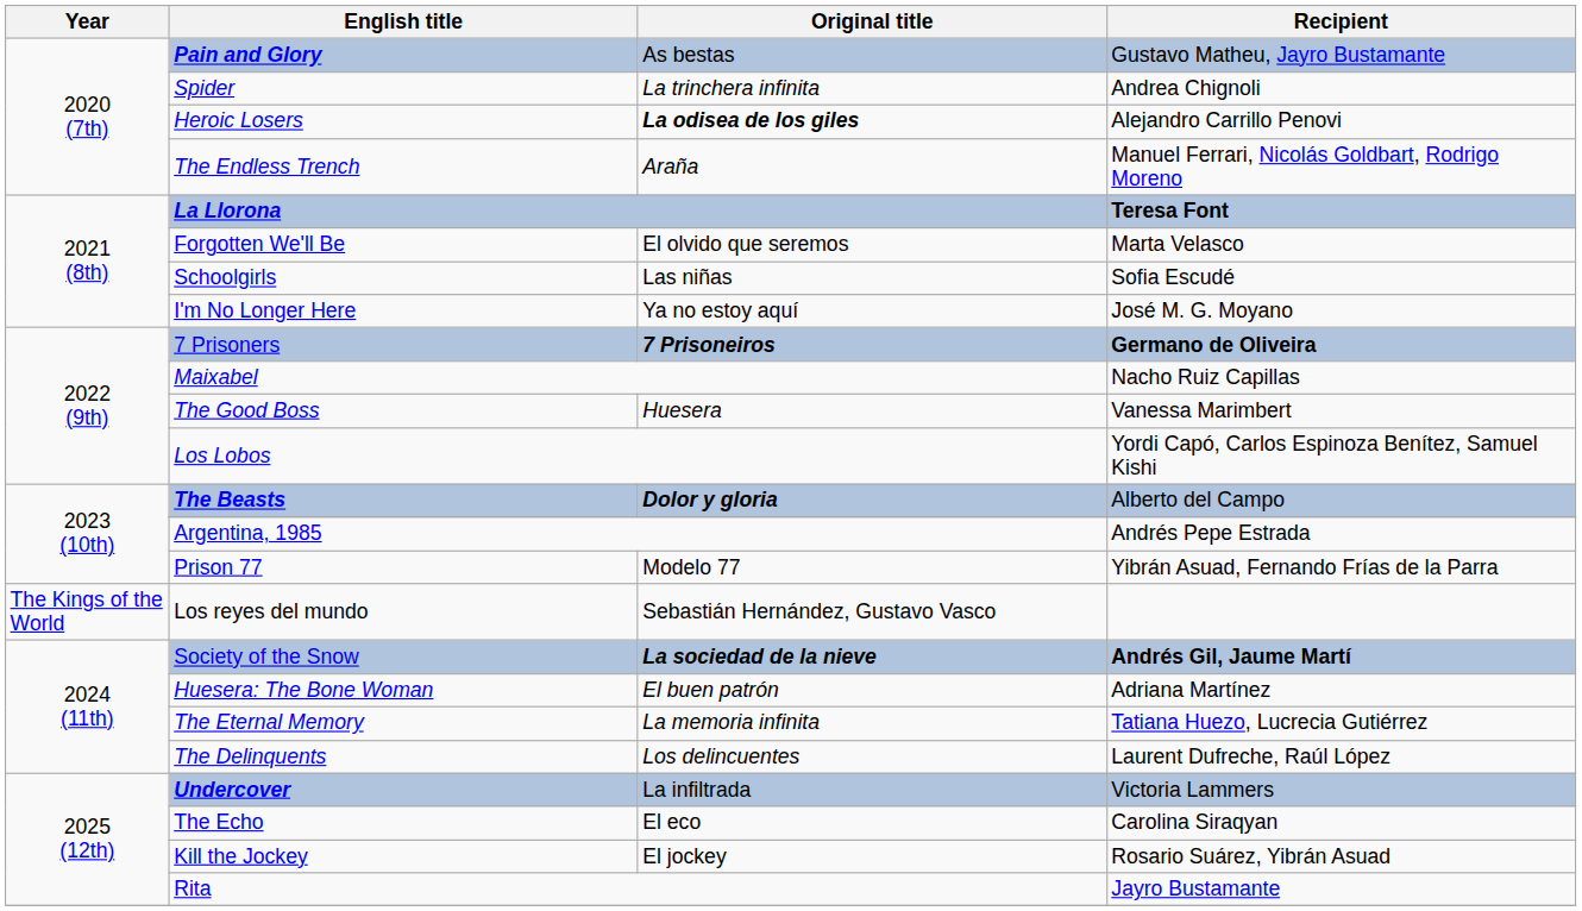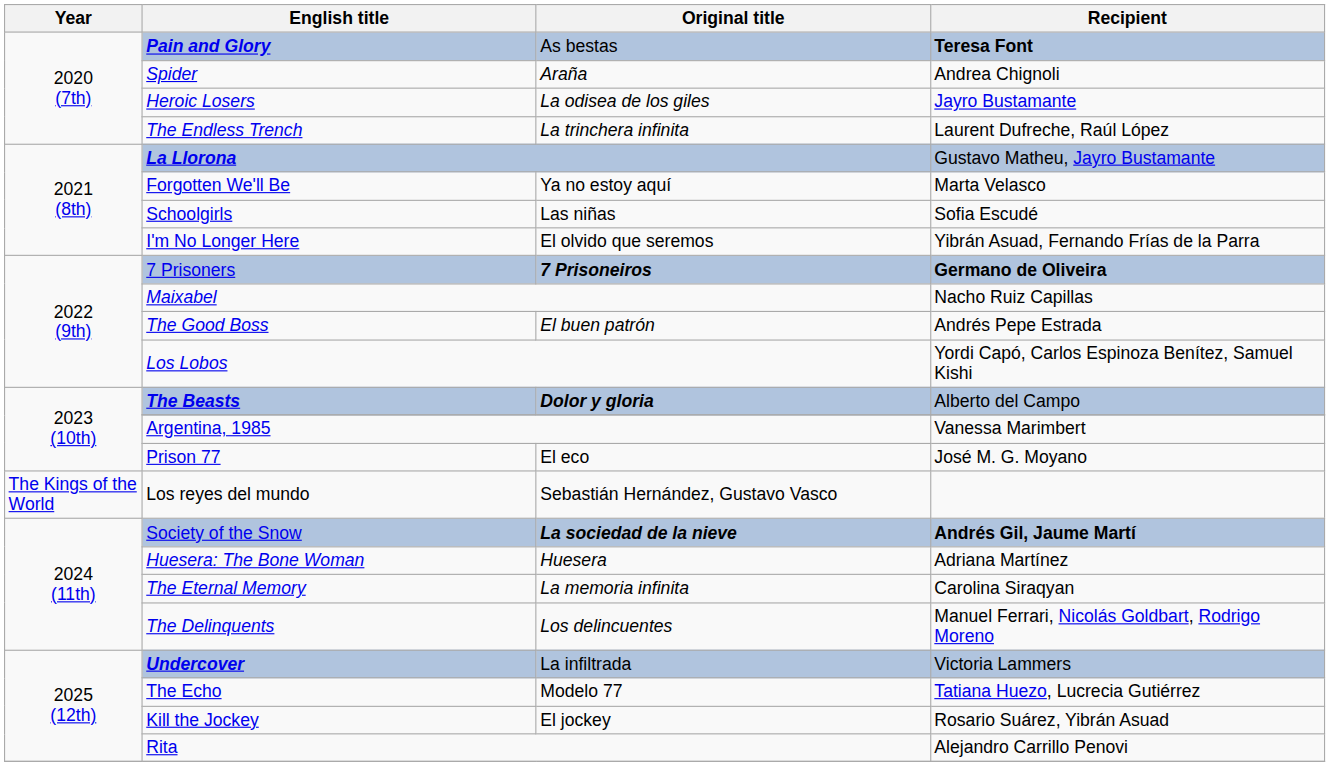 <table class="wikitable" width="95%" cellpadding="6">
 <tr>
 <th width="100"><strong>Year</strong></th>
 <th width="300"><strong>English title</strong></th>
 <th width="300"><strong>Original title</strong></th>
 <th width="300"><strong>Recipient</strong></th>
 </tr>
 <tr>
 <td rowspan="4" style="text-align:center;">2020<br><a href='#'>(7th)</a><br></td>
 <td style="background:#B0C4DE;"> <strong><em><a href='#'>Pain and Glory</a></em></strong></td>
 <td style="background:#B0C4DE;"></em></strong>As bestas<strong><em></td>
-<td style="background:#B0C4DE;"></strong>Gustavo Matheu, <a href='#'>Jayro Bustamante</a><strong></td>
+<td style="background:#B0C4DE;"><strong>Teresa Font</strong></td>
 </tr>
 <tr>
 <td> <em><a href='#'>Spider</a></em></td>
-<td><em>La trinchera infinita</em></td>
+<td><em>Araña</em></td>
 <td>Andrea Chignoli</td>
 </tr>
 <tr>
 <td> <em><a href='#'>Heroic Losers</a></em></td>
-<td><strong><em>La odisea de los giles</em></strong></td>
-<td>Alejandro Carrillo Penovi</td>
+<td><em>La odisea de los giles</em></td>
+<td><a href='#'>Jayro Bustamante</a></td>
 </tr>
 <tr>
 <td> <em><a href='#'>The Endless Trench</a></em></td>
-<td><em>Araña</em></td>
-<td>Manuel Ferrari, <a href='#'>Nicolás Goldbart</a>, <a href='#'>Rodrigo Moreno</a></td>
+<td><em>La trinchera infinita</em></td>
+<td>Laurent Dufreche, Raúl López</td>
 </tr>
 <tr>
 <td rowspan="4" style="text-align:center;">2021<br><a href='#'>(8th)</a><br></td>
 <td style="background:#B0C4DE;" colspan="2"><strong> <em><a href='#'>La Llorona</a><strong><em></td>
-<td style="background:#B0C4DE;"><strong>Teresa Font</strong></td>
+<td style="background:#B0C4DE;"></strong>Gustavo Matheu, <a href='#'>Jayro Bustamante</a><strong></td>
 </tr>
 <tr>
 <td> </em><a href='#'>Forgotten We'll Be</a><em></td>
-<td></em>El olvido que seremos<em></td>
+<td></em>Ya no estoy aquí<em></td>
 <td>Marta Velasco</td>
 </tr>
 <tr>
 <td> </em><a href='#'>Schoolgirls</a><em></td>
 <td></em>Las niñas<em></td>
 <td>Sofia Escudé</td>
 </tr>
 <tr>
 <td> </em><a href='#'>I'm No Longer Here</a><em></td>
-<td></em>Ya no estoy aquí<em></td>
-<td>José M. G. Moyano</td>
+<td></em>El olvido que seremos<em></td>
+<td>Yibrán Asuad, Fernando Frías de la Parra</td>
 </tr>
 <tr>
 <td rowspan="4" style="text-align:center;">2022<br><a href='#'>(9th)</a><br></td>
 <td style="background:#B0C4DE;"></strong> </em><a href='#'>7 Prisoners</a></em></strong></td>
 <td style="background:#B0C4DE;"><strong><em>7 Prisoneiros</em></strong></td>
 <td style="background:#B0C4DE;"><strong>Germano de Oliveira</strong></td>
 </tr>
 <tr>
 <td colspan="2"> <em><a href='#'>Maixabel</a></em></td>
 <td>Nacho Ruiz Capillas</td>
 </tr>
 <tr>
 <td> <em><a href='#'>The Good Boss</a></em></td>
-<td><em>Huesera</em></td>
-<td>Vanessa Marimbert</td>
+<td><em>El buen patrón</em></td>
+<td>Andrés Pepe Estrada</td>
 </tr>
 <tr>
 <td colspan="2"> <em><a href='#'>Los Lobos</a></em></td>
 <td>Yordi Capó, Carlos Espinoza Benítez, Samuel Kishi</td>
 </tr>
 <tr>
 <td rowspan="4" style="text-align:center;">2023<br><a href='#'>(10th)</a><br></td>
 <td style="background:#B0C4DE;"><strong> <em><a href='#'>The Beasts</a><strong><em></td>
 <td style="background:#B0C4DE;"><strong><em>Dolor y gloria</em></strong></td>
 <td style="background:#B0C4DE;"></strong>Alberto del Campo<strong></td>
 </tr>
 <tr>
 </tr>
 <tr>
 <td colspan="2"> </em><a href='#'>Argentina, 1985</a><em></td>
-<td>Andrés Pepe Estrada</td>
+<td>Vanessa Marimbert</td>
 </tr>
 <tr>
 <td> </em><a href='#'>Prison 77</a><em></td>
-<td></em>Modelo 77<em></td>
-<td>Yibrán Asuad, Fernando Frías de la Parra</td>
+<td></em>El eco<em></td>
+<td>José M. G. Moyano</td>
 </tr>
 <tr>
 <td> </em><a href='#'>The Kings of the World</a><em></td>
 <td></em>Los reyes del mundo<em></td>
 <td>Sebastián Hernández, Gustavo Vasco</td>
 </tr>
 <tr>
 <td rowspan="4" style="text-align:center;">2024<br><a href='#'>(11th)</a><br></td>
 <td style="background:#B0C4DE;"></strong> </em><a href='#'>Society of the Snow</a></em></strong></td>
 <td style="background:#B0C4DE;"><strong><em>La sociedad de la nieve</em></strong></td>
 <td style="background:#B0C4DE;"><strong>Andrés Gil, Jaume Martí</strong></td>
 </tr>
 <tr>
 <td> <em><a href='#'>Huesera: The Bone Woman</a></em></td>
-<td><em>El buen patrón</em></td>
+<td><em>Huesera</em></td>
 <td>Adriana Martínez</td>
 </tr>
 <tr>
 <td> <em><a href='#'>The Eternal Memory</a></em></td>
 <td><em>La memoria infinita</em></td>
-<td><a href='#'>Tatiana Huezo</a>, Lucrecia Gutiérrez</td>
+<td>Carolina Siraqyan</td>
 </tr>
 <tr>
 <td> <em><a href='#'>The Delinquents</a></em></td>
 <td><em>Los delincuentes</em></td>
-<td>Laurent Dufreche, Raúl López</td>
+<td>Manuel Ferrari, <a href='#'>Nicolás Goldbart</a>, <a href='#'>Rodrigo Moreno</a></td>
 </tr>
 <tr>
 <td rowspan="4" style="text-align:center;">2025<br><a href='#'>(12th)</a><br></td>
 <td style="background:#B0C4DE;"><strong> <em><a href='#'>Undercover</a><strong><em></td>
 <td style="background:#B0C4DE;"></em></strong>La infiltrada<strong><em></td>
 <td style="background:#B0C4DE;"></strong>Victoria Lammers<strong></td>
 </tr>
 <tr>
 <td> </em><a href='#'>The Echo</a><em></td>
-<td></em>El eco<em></td>
-<td>Carolina Siraqyan</td>
+<td></em>Modelo 77<em></td>
+<td><a href='#'>Tatiana Huezo</a>, Lucrecia Gutiérrez</td>
 </tr>
 <tr>
 <td> </em><a href='#'>Kill the Jockey</a><em></td>
 <td></em>El jockey<em></td>
 <td>Rosario Suárez, Yibrán Asuad</td>
 </tr>
 <tr>
 <td colspan="2"> </em><a href='#'>Rita</a><em></td>
-<td><a href='#'>Jayro Bustamante</a></td>
+<td>Alejandro Carrillo Penovi</td>
 </tr>
 <tr>
 </tr>
 </table>
